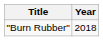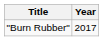 <table class="wikitable">
 <tr>
 <th>Title</th>
 <th>Year</th>
 </tr>
 <tr>
 <td>"Burn Rubber"</td>
-<td>2018</td>
+<td>2017</td>
 </tr>
 </table>
